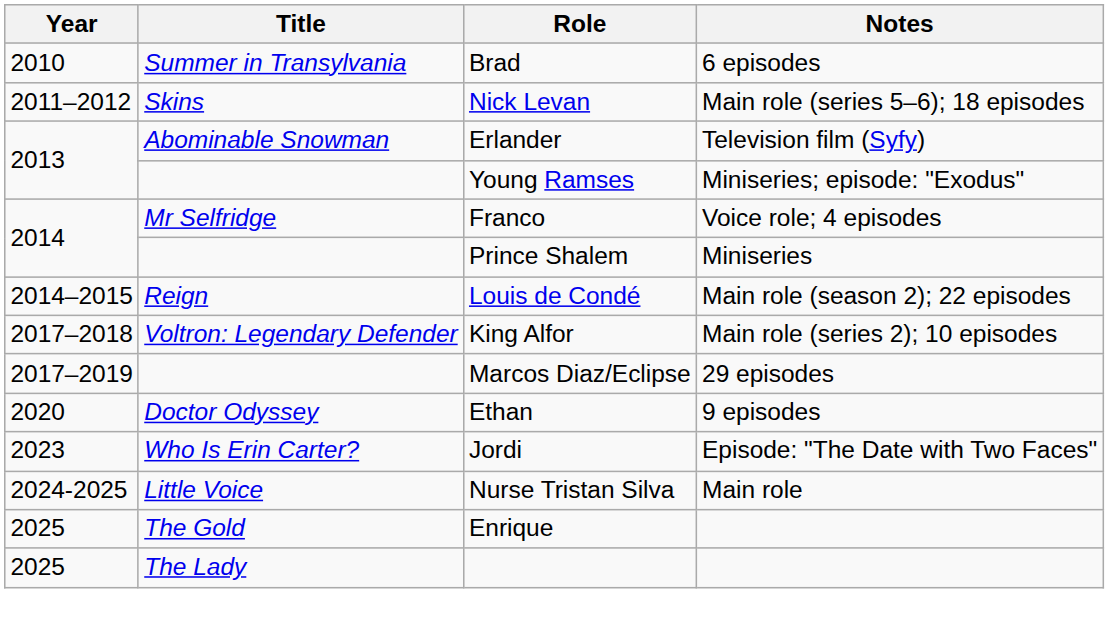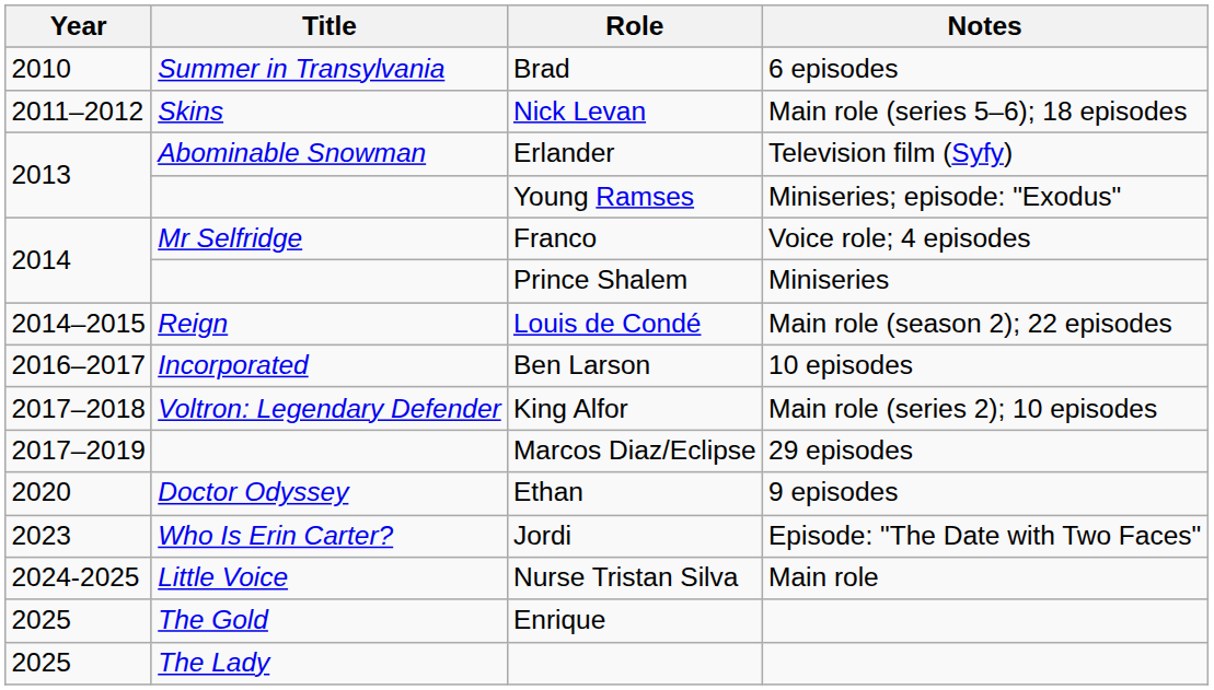 <table class="wikitable sortable">
 <tr>
 <th>Year</th>
 <th>Title</th>
 <th>Role</th>
 <th class="unsortable">Notes</th>
 </tr>
 <tr>
 <td>2010</td>
 <td><em><a href='#'>Summer in Transylvania</a></em></td>
 <td>Brad</td>
 <td>6 episodes</td>
 </tr>
 <tr>
 <td>2011–2012</td>
 <td><em><a href='#'>Skins</a></em></td>
 <td><a href='#'>Nick Levan</a></td>
 <td>Main role (series 5–6); 18 episodes</td>
 </tr>
 <tr>
 <td rowspan="2">2013</td>
 <td><em><a href='#'>Abominable Snowman</a></em></td>
 <td>Erlander</td>
 <td>Television film (<a href='#'>Syfy</a>)</td>
 </tr>
 <tr>
 <td><em></em></td>
 <td>Young <a href='#'>Ramses</a></td>
 <td>Miniseries; episode: "Exodus"</td>
 </tr>
 <tr>
 <td rowspan="2">2014</td>
 <td><em><a href='#'>Mr Selfridge</a></em></td>
 <td>Franco</td>
 <td>Voice role; 4 episodes</td>
 </tr>
 <tr>
 <td><em></em></td>
 <td>Prince Shalem</td>
 <td>Miniseries</td>
 </tr>
 <tr>
 <td>2014–2015</td>
 <td><em><a href='#'>Reign</a></em></td>
 <td><a href='#'>Louis de Condé</a></td>
 <td>Main role (season 2); 22 episodes</td>
 </tr>
 <tr>
+<td>2016–2017</td>
+<td><em><a href='#'>Incorporated</a></em></td>
+<td>Ben Larson</td>
+<td>10 episodes</td>
+</tr>
+<tr>
 <td>2017–2018</td>
 <td><em><a href='#'>Voltron: Legendary Defender</a></em></td>
 <td>King Alfor</td>
 <td>Main role (series 2); 10 episodes</td>
 </tr>
 <tr>
 <td>2017–2019</td>
 <td><em></em></td>
 <td>Marcos Diaz/Eclipse</td>
 <td>29 episodes</td>
 </tr>
 <tr>
 <td>2020</td>
 <td><em><a href='#'>Doctor Odyssey</a></em></td>
 <td>Ethan</td>
 <td>9 episodes</td>
 </tr>
 <tr>
 <td>2023</td>
 <td><em><a href='#'>Who Is Erin Carter?</a></em></td>
 <td>Jordi</td>
 <td>Episode: "The Date with Two Faces"</td>
 </tr>
 <tr>
 <td>2024-2025</td>
 <td><em><a href='#'>Little Voice</a></em></td>
 <td>Nurse Tristan Silva</td>
 <td>Main role</td>
 </tr>
 <tr>
 <td>2025</td>
 <td><em><a href='#'>The Gold</a></em></td>
 <td>Enrique</td>
 <td></td>
 </tr>
 <tr>
 <td>2025</td>
 <td><em><a href='#'>The Lady</a></em></td>
 <td></td>
 <td></td>
 </tr>
 </table>
